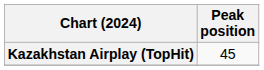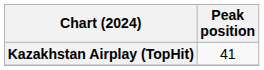 <table class="wikitable plainrowheaders" style="text-align:center">
 <tr>
 <th scope="col">Chart (2024)</th>
 <th scope="col">Peak<br>position</th>
 </tr>
 <tr>
 <th scope="row">Kazakhstan Airplay (TopHit)</th>
-<td>45</td>
+<td>41</td>
 </tr>
 <tr>
 </tr>
 </table>
